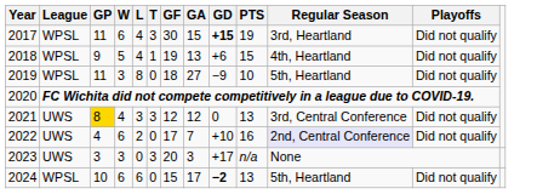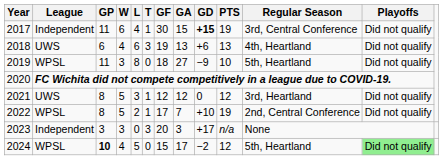 <table class="wikitable">
 <tr>
 <th>Year</th>
 <th>League</th>
 <th>GP</th>
 <th>W</th>
 <th>L</th>
 <th>T</th>
 <th>GF</th>
 <th>GA</th>
 <th>GD</th>
 <th>PTS</th>
 <th>Regular Season</th>
 <th>Playoffs</th>
 </tr>
 <tr>
 <td>2017</td>
-<td>WPSL</td>
+<td>Independent</td>
 <td>11</td>
 <td>6</td>
 <td>4</td>
-<td>3</td>
+<td>1</td>
 <td>30</td>
 <td>15</td>
 <td><strong>+15</strong></td>
 <td>19</td>
-<td>3rd, Heartland</td>
+<td>3rd, Central Conference</td>
 <td>Did not qualify</td>
 </tr>
 <tr>
 <td>2018</td>
-<td>WPSL</td>
-<td>9</td>
-<td>5</td>
+<td>UWS</td>
+<td>6</td>
 <td>4</td>
-<td>1</td>
+<td>6</td>
+<td>3</td>
 <td>19</td>
 <td>13</td>
 <td>+6</td>
-<td>15</td>
+<td>13</td>
 <td>4th, Heartland</td>
 <td>Did not qualify</td>
 </tr>
 <tr>
 <td>2019</td>
 <td>WPSL</td>
 <td>11</td>
 <td>3</td>
 <td>8</td>
 <td>0</td>
 <td>18</td>
 <td>27</td>
 <td>−9</td>
 <td>10</td>
 <td>5th, Heartland</td>
 <td>Did not qualify</td>
 </tr>
 <tr>
 <td>2020</td>
 <td colspan="11"><strong><em>FC Wichita did not compete competitively in a league due to COVID-19.</em></strong></td>
 </tr>
 <tr>
 <td>2021</td>
 <td>UWS</td>
-<td style="background: gold;">8</td>
-<td>4</td>
+<td>8</td>
+<td>5</td>
 <td>3</td>
-<td>3</td>
+<td>1</td>
 <td>12</td>
 <td>12</td>
 <td>0</td>
-<td>13</td>
-<td>3rd, Central Conference</td>
+<td>12</td>
+<td>3rd, Heartland</td>
 <td>Did not qualify</td>
 </tr>
 <tr>
 <td>2022</td>
-<td>UWS</td>
-<td>4</td>
-<td>6</td>
+<td>WPSL</td>
+<td>8</td>
+<td>5</td>
 <td>2</td>
-<td>0</td>
+<td>1</td>
 <td>17</td>
 <td>7</td>
 <td>+10</td>
-<td>16</td>
-<td style="background: lavender;">2nd, Central Conference</td>
+<td>19</td>
+<td>2nd, Central Conference</td>
 <td>Did not qualify</td>
 </tr>
 <tr>
 <td>2023</td>
-<td>UWS</td>
+<td>Independent</td>
 <td>3</td>
 <td>3</td>
 <td>0</td>
 <td>3</td>
 <td>20</td>
 <td>3</td>
 <td>+17</td>
 <td><em>n/a</em></td>
 <td colspan="2">None</td>
 <td></td>
 </tr>
 <tr>
 <td>2024</td>
 <td>WPSL</td>
-<td>10</td>
-<td>6</td>
-<td>6</td>
+<td><strong>10</strong></td>
+<td>4</td>
+<td>5</td>
 <td>0</td>
 <td>15</td>
 <td>17</td>
-<td><strong>−2</strong></td>
-<td>13</td>
+<td>−2</td>
+<td>12</td>
 <td>5th, Heartland</td>
-<td>Did not qualify</td>
+<td style="background: lightgreen;">Did not qualify</td>
 </tr>
 </table>
